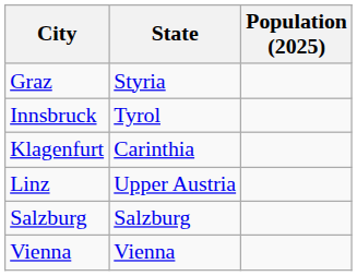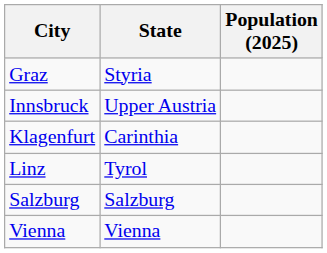 <table class="wikitable sortable sticky-header col3right">
 <tr>
 <th>City</th>
 <th>State</th>
 <th>Population<br>(2025)</th>
 </tr>
 <tr>
 <td><a href='#'>Graz</a></td>
 <td><a href='#'>Styria</a></td>
 <td></td>
 </tr>
 <tr>
 <td><a href='#'>Innsbruck</a></td>
-<td><a href='#'>Tyrol</a></td>
+<td><a href='#'>Upper Austria</a></td>
 <td></td>
 </tr>
 <tr>
 <td><a href='#'>Klagenfurt</a></td>
 <td><a href='#'>Carinthia</a></td>
 <td></td>
 </tr>
 <tr>
 <td><a href='#'>Linz</a></td>
-<td><a href='#'>Upper Austria</a></td>
+<td><a href='#'>Tyrol</a></td>
 <td></td>
 </tr>
 <tr>
 <td><a href='#'>Salzburg</a></td>
 <td><a href='#'>Salzburg</a></td>
 <td></td>
 </tr>
 <tr>
 <td><a href='#'>Vienna</a></td>
 <td><a href='#'>Vienna</a></td>
 <td></td>
 </tr>
 </table>
